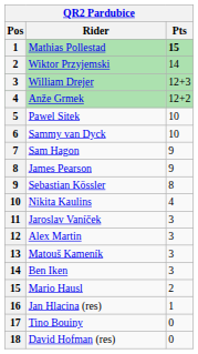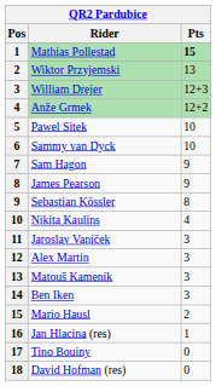 <table class="wikitable">
 <tr>
 <th colspan="3"><a href='#'>QR2 Pardubice</a></th>
 </tr>
 <tr>
 <th width=20>Pos</th>
 <th width=200>Rider</th>
 <th width=20>Pts</th>
 </tr>
 <tr style="background:#ACE1AF;">
 <th>1</th>
 <td> <a href='#'>Mathias Pollestad</a></td>
 <td><strong>15</strong></td>
 </tr>
 <tr style="background:#ACE1AF;">
 <th>2</th>
 <td> <a href='#'>Wiktor Przyjemski</a></td>
-<td>14</td>
+<td>13</td>
 </tr>
 <tr style="background:#ACE1AF;">
 <th>3</th>
 <td> <a href='#'>William Drejer</a></td>
 <td>12+3</td>
 </tr>
 <tr style="background:#ACE1AF;">
 <th>4</th>
 <td> <a href='#'>Anže Grmek</a></td>
 <td>12+2</td>
 </tr>
 <tr>
 <th>5</th>
 <td> <a href='#'>Pawel Sitek</a></td>
 <td>10</td>
 </tr>
 <tr>
 <th>6</th>
 <td> <a href='#'>Sammy van Dyck</a></td>
 <td>10</td>
 </tr>
 <tr>
 <th>7</th>
 <td> <a href='#'>Sam Hagon</a></td>
 <td>9</td>
 </tr>
 <tr>
 <th>8</th>
 <td> <a href='#'>James Pearson</a></td>
 <td>9</td>
 </tr>
 <tr>
 <th>9</th>
 <td> <a href='#'>Sebastian Kössler</a></td>
 <td>8</td>
 </tr>
 <tr>
 <th>10</th>
 <td> <a href='#'>Nikita Kaulins</a></td>
 <td>4</td>
 </tr>
 <tr>
 <th>11</th>
 <td> <a href='#'>Jaroslav Vaníček</a></td>
 <td>3</td>
 </tr>
 <tr>
 <th>12</th>
 <td> <a href='#'>Alex Martin</a></td>
 <td>3</td>
 </tr>
 <tr>
 <th>13</th>
 <td> <a href='#'>Matouš Kameník</a></td>
 <td>3</td>
 </tr>
 <tr>
 <th>14</th>
 <td> <a href='#'>Ben Iken</a></td>
 <td>3</td>
 </tr>
 <tr>
 <th>15</th>
 <td> <a href='#'>Mario Hausl</a></td>
 <td>2</td>
 </tr>
 <tr>
 <th>16</th>
 <td> <a href='#'>Jan Hlacina</a> (res)</td>
 <td>1</td>
 </tr>
 <tr>
 <th>17</th>
 <td> <a href='#'>Tino Bouiny</a></td>
 <td>0</td>
 </tr>
 <tr>
 <th>18</th>
 <td> <a href='#'>David Hofman</a> (res)</td>
 <td>0</td>
 </tr>
 </table>
